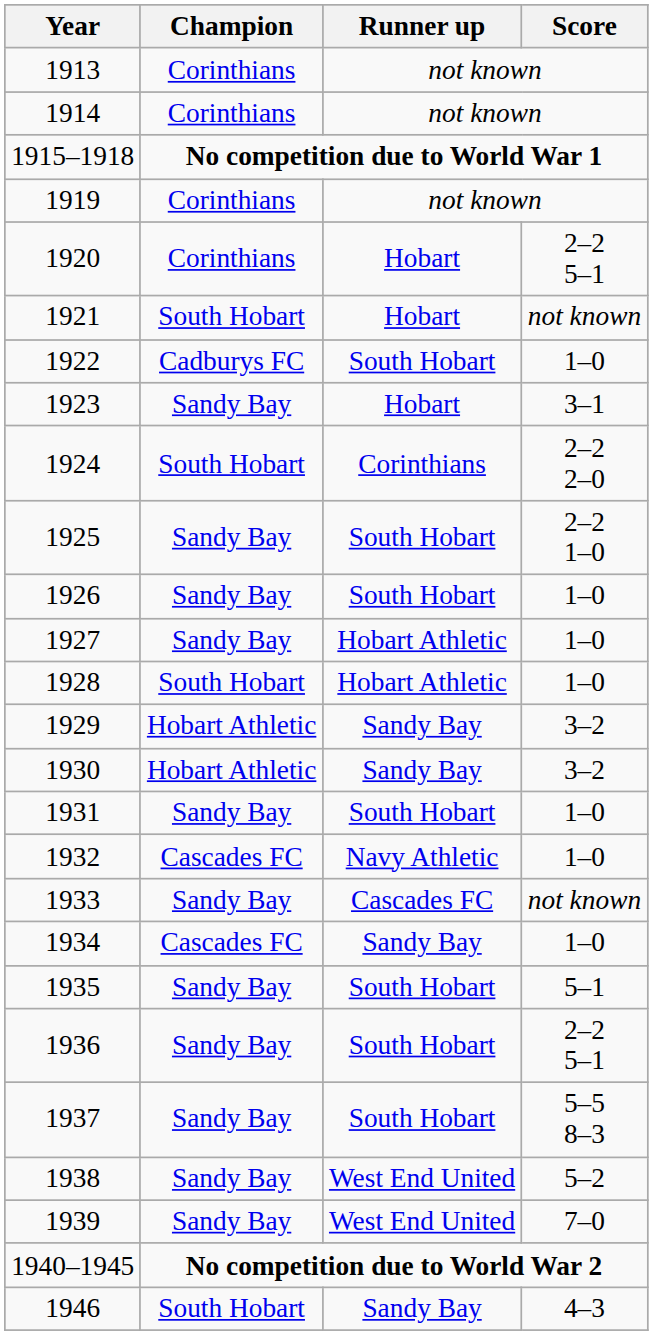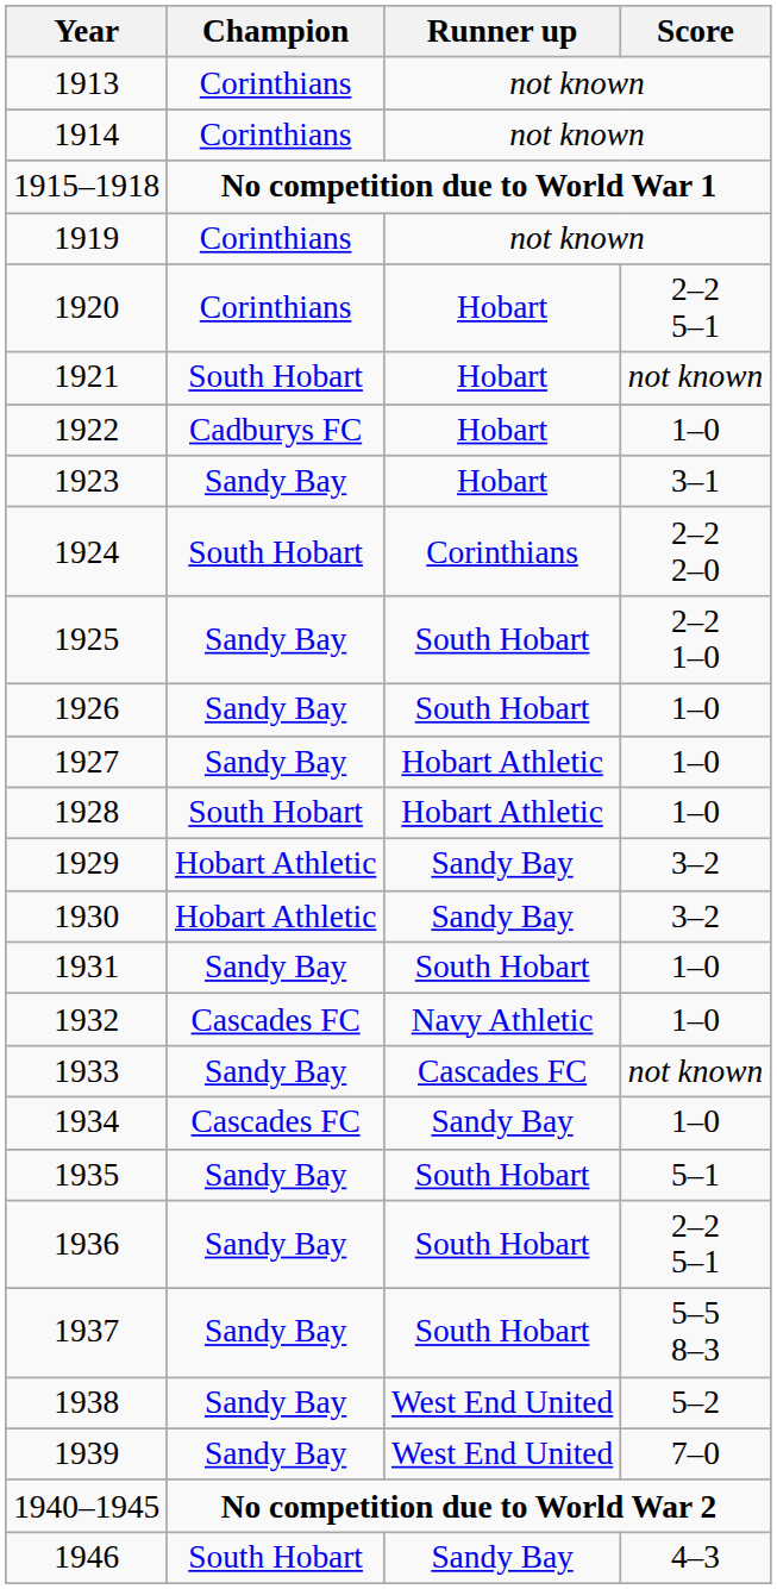 <table class="wikitable" style="text-align:center">
 <tr>
 <th>Year</th>
 <th>Champion</th>
 <th>Runner up</th>
 <th>Score</th>
 </tr>
 <tr>
 <td>1913</td>
 <td><a href='#'>Corinthians</a></td>
 <td colspan=2><em>not known</em></td>
 </tr>
 <tr>
 <td>1914</td>
 <td><a href='#'>Corinthians</a></td>
 <td colspan=2><em>not known</em></td>
 </tr>
 <tr>
 <td>1915–1918</td>
 <td colspan=3><strong>No competition due to World War 1</strong></td>
 </tr>
 <tr>
 <td>1919</td>
 <td><a href='#'>Corinthians</a></td>
 <td colspan=2><em>not known</em></td>
 </tr>
 <tr>
 <td>1920</td>
 <td><a href='#'>Corinthians</a></td>
 <td><a href='#'>Hobart</a></td>
 <td>2–2<br>5–1</td>
 </tr>
 <tr>
 <td>1921</td>
 <td><a href='#'>South Hobart</a></td>
 <td><a href='#'>Hobart</a></td>
 <td><em>not known</em></td>
 </tr>
 <tr>
 <td>1922</td>
 <td><a href='#'>Cadburys FC</a></td>
-<td><a href='#'>South Hobart</a></td>
+<td><a href='#'>Hobart</a></td>
 <td>1–0</td>
 </tr>
 <tr>
 <td>1923</td>
 <td><a href='#'>Sandy Bay</a></td>
 <td><a href='#'>Hobart</a></td>
 <td>3–1</td>
 </tr>
 <tr>
 <td>1924</td>
 <td><a href='#'>South Hobart</a></td>
 <td><a href='#'>Corinthians</a></td>
 <td>2–2<br>2–0</td>
 </tr>
 <tr>
 <td>1925</td>
 <td><a href='#'>Sandy Bay</a></td>
 <td><a href='#'>South Hobart</a></td>
 <td>2–2<br>1–0</td>
 </tr>
 <tr>
 <td>1926</td>
 <td><a href='#'>Sandy Bay</a></td>
 <td><a href='#'>South Hobart</a></td>
 <td>1–0</td>
 </tr>
 <tr>
 <td>1927</td>
 <td><a href='#'>Sandy Bay</a></td>
 <td><a href='#'>Hobart Athletic</a></td>
 <td>1–0</td>
 </tr>
 <tr>
 <td>1928</td>
 <td><a href='#'>South Hobart</a></td>
 <td><a href='#'>Hobart Athletic</a></td>
 <td>1–0</td>
 </tr>
 <tr>
 <td>1929</td>
 <td><a href='#'>Hobart Athletic</a></td>
 <td><a href='#'>Sandy Bay</a></td>
 <td>3–2</td>
 </tr>
 <tr>
 <td>1930</td>
 <td><a href='#'>Hobart Athletic</a></td>
 <td><a href='#'>Sandy Bay</a></td>
 <td>3–2</td>
 </tr>
 <tr>
 <td>1931</td>
 <td><a href='#'>Sandy Bay</a></td>
 <td><a href='#'>South Hobart</a></td>
 <td>1–0</td>
 </tr>
 <tr>
 <td>1932</td>
 <td><a href='#'>Cascades FC</a></td>
 <td><a href='#'>Navy Athletic</a></td>
 <td>1–0</td>
 </tr>
 <tr>
 <td>1933</td>
 <td><a href='#'>Sandy Bay</a></td>
 <td><a href='#'>Cascades FC</a></td>
 <td><em>not known</em></td>
 </tr>
 <tr>
 <td>1934</td>
 <td><a href='#'>Cascades FC</a></td>
 <td><a href='#'>Sandy Bay</a></td>
 <td>1–0</td>
 </tr>
 <tr>
 <td>1935</td>
 <td><a href='#'>Sandy Bay</a></td>
 <td><a href='#'>South Hobart</a></td>
 <td>5–1</td>
 </tr>
 <tr>
 <td>1936</td>
 <td><a href='#'>Sandy Bay</a></td>
 <td><a href='#'>South Hobart</a></td>
 <td>2–2<br>5–1</td>
 </tr>
 <tr>
 <td>1937</td>
 <td><a href='#'>Sandy Bay</a></td>
 <td><a href='#'>South Hobart</a></td>
 <td>5–5<br>8–3</td>
 </tr>
 <tr>
 <td>1938</td>
 <td><a href='#'>Sandy Bay</a></td>
 <td><a href='#'>West End United</a></td>
 <td>5–2</td>
 </tr>
 <tr>
 <td>1939</td>
 <td><a href='#'>Sandy Bay</a></td>
 <td><a href='#'>West End United</a></td>
 <td>7–0</td>
 </tr>
 <tr>
 <td>1940–1945</td>
 <td colspan=3><strong>No competition due to World War 2</strong></td>
 </tr>
 <tr>
 <td>1946</td>
 <td><a href='#'>South Hobart</a></td>
 <td><a href='#'>Sandy Bay</a></td>
 <td>4–3</td>
 </tr>
 </table>
